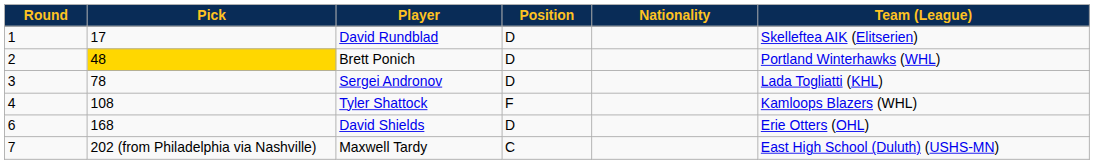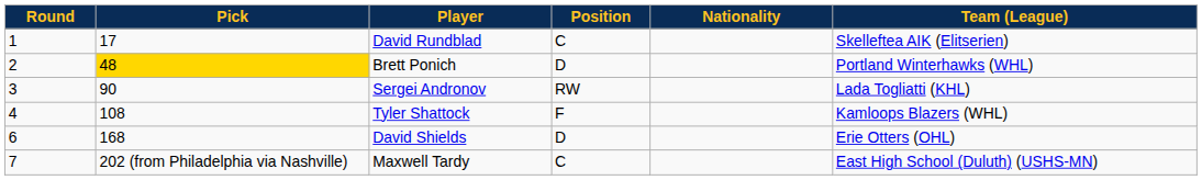 <table class="wikitable sortable sortable">
 <tr>
 <th style="background:#092c57; color:#ffc322" width="5%">Round</th>
 <th style="background:#092c57; color:#ffc322" width="15%">Pick</th>
 <th style="background:#092c57; color:#ffc322" width="10%">Player</th>
 <th style="background:#092c57; color:#ffc322" width="5%">Position</th>
 <th style="background:#092c57; color:#ffc322" width="10%">Nationality</th>
 <th style="background:#092c57; color:#ffc322" width="20%">Team (League)</th>
 </tr>
 <tr style="text-align: center">
 </tr>
 <tr>
 <td>1</td>
 <td>17</td>
 <td><a href='#'>David Rundblad</a></td>
-<td>D</td>
+<td>C</td>
 <td></td>
 <td><a href='#'>Skelleftea AIK</a> (<a href='#'>Elitserien</a>)</td>
 </tr>
 <tr>
 <td>2</td>
 <td style="background: gold;">48</td>
 <td>Brett Ponich</td>
 <td>D</td>
 <td></td>
 <td><a href='#'>Portland Winterhawks</a> (<a href='#'>WHL</a>)</td>
 </tr>
 <tr>
 <td>3</td>
-<td>78</td>
+<td>90</td>
 <td><a href='#'>Sergei Andronov</a></td>
-<td>D</td>
+<td>RW</td>
 <td></td>
 <td><a href='#'>Lada Togliatti</a> (<a href='#'>KHL</a>)</td>
 </tr>
 <tr>
 <td>4</td>
 <td>108</td>
 <td><a href='#'>Tyler Shattock</a></td>
 <td>F</td>
 <td></td>
 <td><a href='#'>Kamloops Blazers</a> (WHL)</td>
 </tr>
 <tr>
 <td>6</td>
 <td>168</td>
 <td><a href='#'>David Shields</a></td>
 <td>D</td>
 <td></td>
 <td><a href='#'>Erie Otters</a> (<a href='#'>OHL</a>)</td>
 </tr>
 <tr>
 <td>7</td>
 <td>202 (from Philadelphia via Nashville)</td>
 <td>Maxwell Tardy</td>
 <td>C</td>
 <td></td>
 <td><a href='#'>East High School (Duluth)</a> (<a href='#'>USHS-MN</a>)</td>
 </tr>
 </table>
